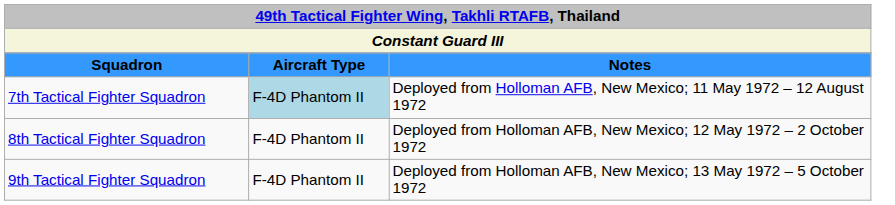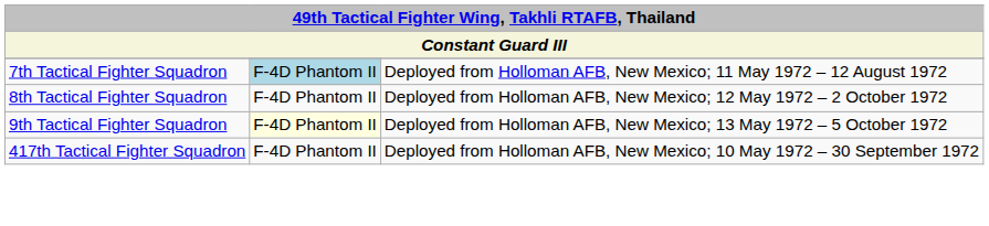 <table class="wikitable">
 <tr>
 <td colspan="3" bgcolor=silver align=center><strong><a href='#'>49th Tactical Fighter Wing</a>, <a href='#'>Takhli RTAFB</a>, Thailand</strong></td>
 </tr>
 <tr>
 <td colspan="3" bgcolor=beige align=center><strong><em>Constant Guard III</em></strong></td>
 </tr>
 <tr>
-</tr>
-<tr style="background: #3399ff;">
-<td scope="col" style="width:250px;"align=center><span> <strong>Squadron</strong></span></td>
-<td scope="col" style="width:140px;"align=center><span> <strong>Aircraft Type</strong></span></td>
-<td scope="col" style="width:500px;"align=center><span> <strong>Notes</strong></span></td>
 </tr>
 <tr>
 <td><a href='#'>7th Tactical Fighter Squadron</a></td>
 <td style="background: lightblue;">F-4D Phantom II</td>
 <td>Deployed from <a href='#'>Holloman AFB</a>, New Mexico; 11 May 1972 – 12 August 1972</td>
 </tr>
 <tr>
 <td><a href='#'>8th Tactical Fighter Squadron</a></td>
 <td>F-4D Phantom II</td>
 <td>Deployed from Holloman AFB, New Mexico; 12 May 1972 – 2 October 1972</td>
 </tr>
 <tr>
 <td><a href='#'>9th Tactical Fighter Squadron</a></td>
-<td>F-4D Phantom II</td>
+<td style="background: lightyellow;">F-4D Phantom II</td>
 <td>Deployed from Holloman AFB, New Mexico; 13 May 1972 – 5 October 1972</td>
 </tr>
+<tr>
+<td><a href='#'>417th Tactical Fighter Squadron</a></td>
+<td>F-4D Phantom II</td>
+<td>Deployed from Holloman AFB, New Mexico; 10 May 1972 – 30 September 1972</td>
+</tr>
 </table>
